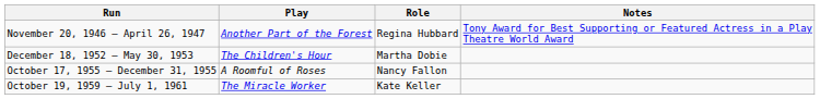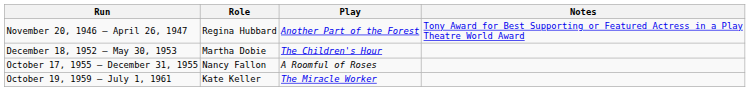 <table class="wikitable">
 <tr>
 <th>Run</th>
+<th>Role</th>
 <th>Play</th>
-<th>Role</th>
 <th>Notes</th>
 </tr>
 <tr>
 <td>November 20, 1946 – April 26, 1947</td>
+<td>Regina Hubbard</td>
 <td><em><a href='#'>Another Part of the Forest</a></em></td>
-<td>Regina Hubbard</td>
 <td><a href='#'>Tony Award for Best Supporting or Featured Actress in a Play</a><br><a href='#'>Theatre World Award</a></td>
 </tr>
 <tr>
 <td>December 18, 1952 – May 30, 1953</td>
+<td>Martha Dobie</td>
 <td><em><a href='#'>The Children's Hour</a></em></td>
-<td>Martha Dobie</td>
 <td></td>
 </tr>
 <tr>
 <td>October 17, 1955 – December 31, 1955</td>
+<td>Nancy Fallon</td>
 <td><em>A Roomful of Roses</em></td>
-<td>Nancy Fallon</td>
 <td></td>
 </tr>
 <tr>
 <td>October 19, 1959 – July 1, 1961</td>
+<td>Kate Keller</td>
 <td><em><a href='#'>The Miracle Worker</a></em></td>
-<td>Kate Keller</td>
 <td></td>
 </tr>
 </table>
